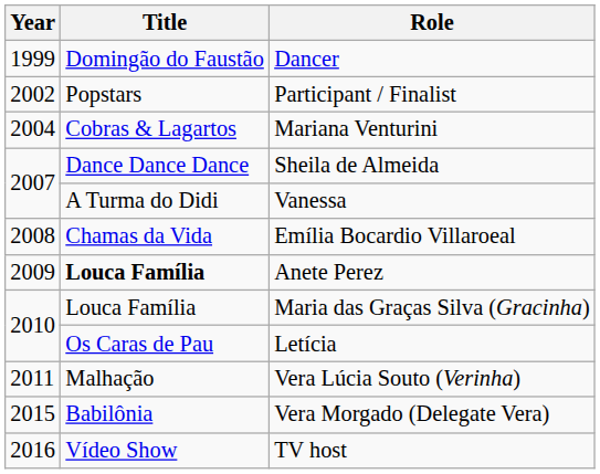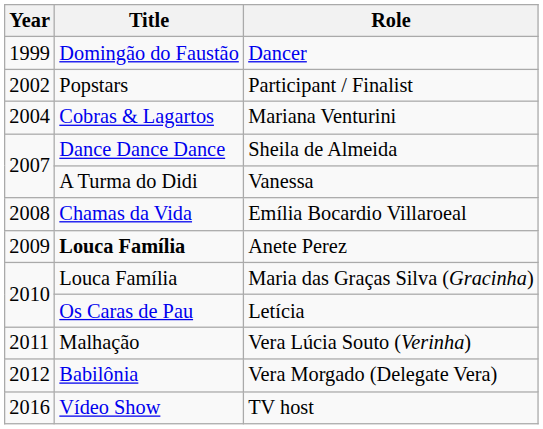 <table class="wikitable">
 <tr>
 <th>Year</th>
 <th>Title</th>
 <th>Role</th>
 </tr>
 <tr>
 <td>1999</td>
 <td><a href='#'>Domingão do Faustão</a></td>
 <td><a href='#'>Dancer</a></td>
 </tr>
 <tr>
 <td>2002</td>
 <td>Popstars</td>
 <td>Participant / Finalist</td>
 </tr>
 <tr>
 <td>2004</td>
 <td><a href='#'>Cobras & Lagartos</a></td>
 <td>Mariana Venturini</td>
 </tr>
 <tr>
 <td rowspan=2>2007</td>
 <td><a href='#'>Dance Dance Dance</a></td>
 <td>Sheila de Almeida</td>
 </tr>
 <tr>
 <td>A Turma do Didi</td>
 <td>Vanessa</td>
 </tr>
 <tr>
 <td>2008</td>
 <td><a href='#'>Chamas da Vida</a></td>
 <td>Emília Bocardio Villaroeal</td>
 </tr>
 <tr>
 <td>2009</td>
 <td><strong>Louca Família</strong></td>
 <td>Anete Perez</td>
 </tr>
 <tr>
 <td rowspan=2>2010</td>
 <td>Louca Família</td>
 <td>Maria das Graças Silva (<em>Gracinha</em>)</td>
 </tr>
 <tr>
 <td><a href='#'>Os Caras de Pau</a></td>
 <td>Letícia</td>
 </tr>
 <tr>
 <td>2011</td>
 <td>Malhação</td>
 <td>Vera Lúcia Souto (<em>Verinha</em>)</td>
 </tr>
 <tr>
-<td>2015</td>
+<td>2012</td>
 <td><a href='#'>Babilônia</a></td>
 <td>Vera Morgado (Delegate Vera)</td>
 </tr>
 <tr>
 <td>2016</td>
 <td><a href='#'>Vídeo Show</a></td>
 <td>TV host</td>
 </tr>
 </table>
